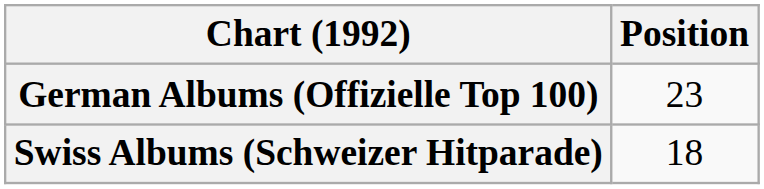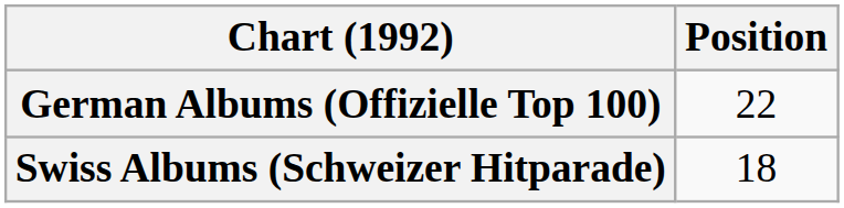 <table class="wikitable sortable plainrowheaders" style="text-align:center">
 <tr>
 <th scope="col">Chart (1992)</th>
 <th scope="col">Position</th>
 </tr>
 <tr>
 <th scope="row">German Albums (Offizielle Top 100)</th>
-<td>23</td>
+<td>22</td>
 </tr>
 <tr>
 <th scope="row">Swiss Albums (Schweizer Hitparade)</th>
 <td>18</td>
 </tr>
 </table>
